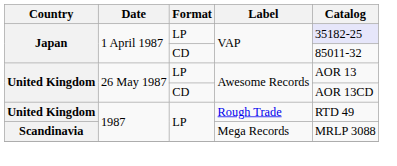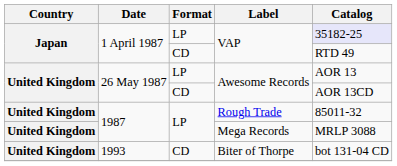 <table class="wikitable plainrowheaders">
 <tr>
 <th scope=col>Country</th>
 <th scope=col>Date</th>
 <th scope=col>Format</th>
 <th scope=col>Label</th>
 <th scope=col>Catalog</th>
 </tr>
 <tr>
 <th scope=row rowspan=2>Japan</th>
 <td rowspan=2>1 April 1987</td>
 <td>LP</td>
 <td rowspan=2>VAP</td>
 <td style="background: lavender;">35182-25</td>
 </tr>
 <tr>
 <td>CD</td>
-<td>85011-32</td>
+<td>RTD 49</td>
 </tr>
 <tr>
 <th scope=row rowspan=2>United Kingdom</th>
 <td rowspan=2>26 May 1987</td>
 <td>LP</td>
 <td rowspan=2>Awesome Records</td>
 <td>AOR 13</td>
 </tr>
 <tr>
 <td>CD</td>
 <td>AOR 13CD</td>
 </tr>
 <tr>
 <th scope=row>United Kingdom</th>
 <td rowspan=2>1987</td>
 <td rowspan=2>LP</td>
 <td><a href='#'>Rough Trade</a></td>
-<td>RTD 49</td>
+<td>85011-32</td>
 </tr>
 <tr>
-<th scope=row>Scandinavia</th>
+<th scope=row>United Kingdom</th>
 <td>Mega Records</td>
 <td>MRLP 3088</td>
 </tr>
 <tr>
+<th scope=row>United Kingdom</th>
+<td>1993</td>
+<td>CD</td>
+<td>Biter of Thorpe</td>
+<td>bot 131-04 CD</td>
+</tr>
+<tr>
 </tr>
 </table>
